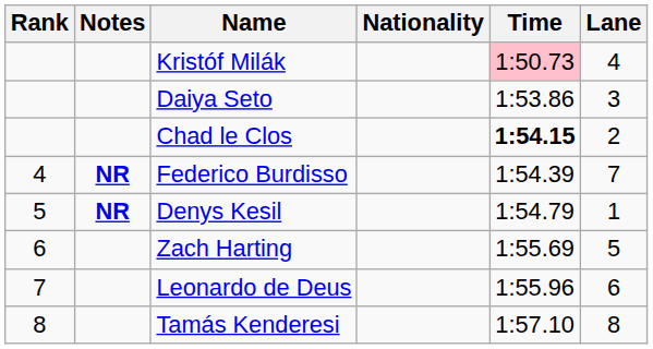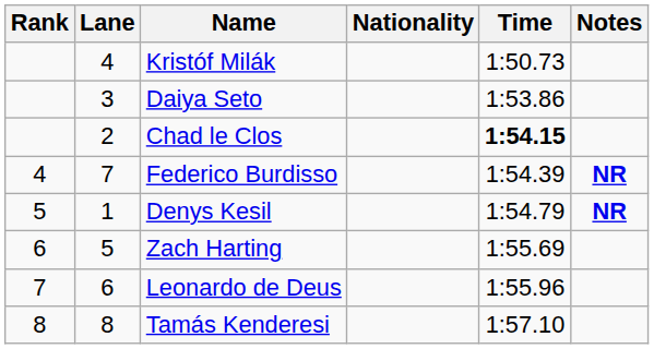 <table class="wikitable sortable" style="text-align:center">
 <tr>
 <th>Rank</th>
-<th>Notes</th>
+<th>Lane</th>
 <th>Name</th>
 <th>Nationality</th>
 <th>Time</th>
-<th>Lane</th>
+<th>Notes</th>
 </tr>
 <tr>
 <td></td>
-<td></td>
+<td>4</td>
 <td align=left><a href='#'>Kristóf Milák</a></td>
 <td align=left></td>
-<td style="background: pink;">1:50.73</td>
-<td>4</td>
+<td>1:50.73</td>
+<td></td>
 </tr>
 <tr>
 <td></td>
-<td></td>
+<td>3</td>
 <td align=left><a href='#'>Daiya Seto</a></td>
 <td align=left></td>
 <td>1:53.86</td>
-<td>3</td>
+<td></td>
 </tr>
 <tr>
 <td></td>
-<td></td>
+<td>2</td>
 <td align=left><a href='#'>Chad le Clos</a></td>
 <td align=left></td>
 <td><strong>1:54.15</strong></td>
-<td>2</td>
+<td></td>
 </tr>
 <tr>
 <td>4</td>
-<td><strong><a href='#'>NR</a></strong></td>
+<td>7</td>
 <td align=left><a href='#'>Federico Burdisso</a></td>
 <td align=left></td>
 <td>1:54.39</td>
-<td>7</td>
+<td><strong><a href='#'>NR</a></strong></td>
 </tr>
 <tr>
 <td>5</td>
-<td><strong><a href='#'>NR</a></strong></td>
+<td>1</td>
 <td align=left><a href='#'>Denys Kesil</a></td>
 <td align=left></td>
 <td>1:54.79</td>
-<td>1</td>
+<td><strong><a href='#'>NR</a></strong></td>
 </tr>
 <tr>
 <td>6</td>
-<td></td>
+<td>5</td>
 <td align=left><a href='#'>Zach Harting</a></td>
 <td align=left></td>
 <td>1:55.69</td>
-<td>5</td>
+<td></td>
 </tr>
 <tr>
 <td>7</td>
-<td></td>
+<td>6</td>
 <td align=left><a href='#'>Leonardo de Deus</a></td>
 <td align=left></td>
 <td>1:55.96</td>
-<td>6</td>
+<td></td>
 </tr>
 <tr>
 <td>8</td>
-<td></td>
+<td>8</td>
 <td align=left><a href='#'>Tamás Kenderesi</a></td>
 <td align=left></td>
 <td>1:57.10</td>
-<td>8</td>
+<td></td>
 </tr>
 </table>
